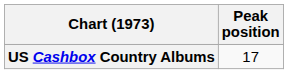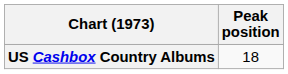 <table class="wikitable plainrowheaders" style="text-align:center">
 <tr>
 <th scope="col">Chart (1973)</th>
 <th scope="col">Peak<br>position</th>
 </tr>
 <tr>
 </tr>
 <tr>
 <th scope="row">US <em><a href='#'>Cashbox</a></em> Country Albums</th>
-<td align="center">17</td>
+<td align="center">18</td>
 </tr>
 </table>
